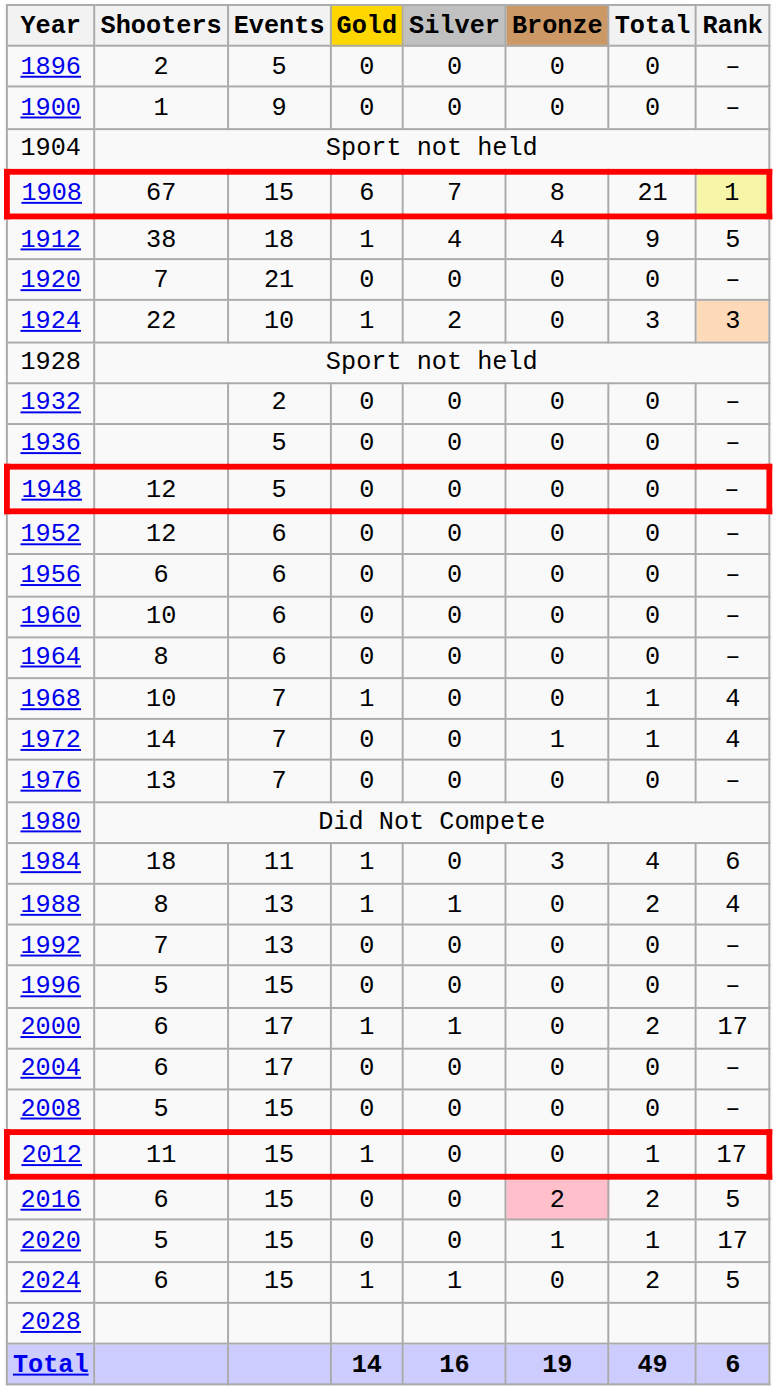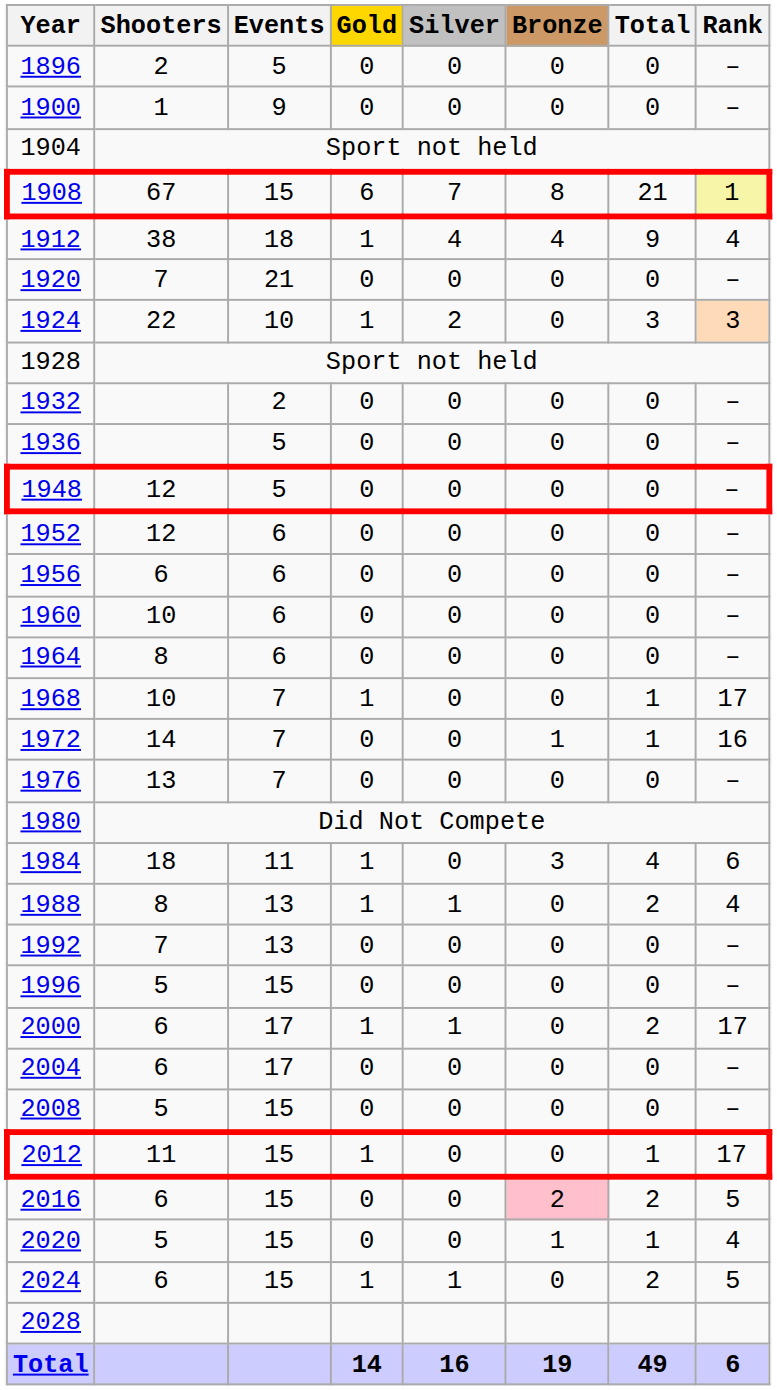 <table class="wikitable sortable collapsible collapsed">
 <tr>
 <th>Year</th>
 <th>Shooters</th>
 <th>Events</th>
 <th style="text-align:center; background-color:gold;"><strong>Gold</strong></th>
 <th style="text-align:center; background-color:silver;"><strong>Silver</strong></th>
 <th style="text-align:center; background-color:#c96;"><strong>Bronze</strong></th>
 <th>Total</th>
 <th>Rank</th>
 </tr>
 <tr style="text-align:center">
 <td><a href='#'>1896</a></td>
 <td>2</td>
 <td>5</td>
 <td>0</td>
 <td>0</td>
 <td>0</td>
 <td>0</td>
 <td>–</td>
 </tr>
 <tr style="text-align:center">
 <td><a href='#'>1900</a></td>
 <td>1</td>
 <td>9</td>
 <td>0</td>
 <td>0</td>
 <td>0</td>
 <td>0</td>
 <td>–</td>
 </tr>
 <tr style="text-align:center">
 <td>1904</td>
 <td colspan=7>Sport not held</td>
 </tr>
 <tr style="text-align:center;border: 3px solid red">
 <td><a href='#'>1908</a></td>
 <td>67</td>
 <td>15</td>
 <td>6</td>
 <td>7</td>
 <td>8</td>
 <td>21</td>
 <td style="background-color:#F7F6A8">1</td>
 </tr>
 <tr style="text-align:center">
 <td><a href='#'>1912</a></td>
 <td>38</td>
 <td>18</td>
 <td>1</td>
 <td>4</td>
 <td>4</td>
 <td>9</td>
-<td>5</td>
+<td>4</td>
 </tr>
 <tr style="text-align:center">
 <td><a href='#'>1920</a></td>
 <td>7</td>
 <td>21</td>
 <td>0</td>
 <td>0</td>
 <td>0</td>
 <td>0</td>
 <td>–</td>
 </tr>
 <tr style="text-align:center">
 <td><a href='#'>1924</a></td>
 <td>22</td>
 <td>10</td>
 <td>1</td>
 <td>2</td>
 <td>0</td>
 <td>3</td>
 <td style="background-color:#ffdab9">3</td>
 </tr>
 <tr style="text-align:center">
 <td>1928</td>
 <td colspan=7>Sport not held</td>
 </tr>
 <tr style="text-align:center">
 <td><a href='#'>1932</a></td>
 <td></td>
 <td>2</td>
 <td>0</td>
 <td>0</td>
 <td>0</td>
 <td>0</td>
 <td>–</td>
 </tr>
 <tr style="text-align:center">
 <td><a href='#'>1936</a></td>
 <td></td>
 <td>5</td>
 <td>0</td>
 <td>0</td>
 <td>0</td>
 <td>0</td>
 <td>–</td>
 </tr>
 <tr style="text-align:center;border: 3px solid red">
 <td><a href='#'>1948</a></td>
 <td>12</td>
 <td>5</td>
 <td>0</td>
 <td>0</td>
 <td>0</td>
 <td>0</td>
 <td>–</td>
 </tr>
 <tr style="text-align:center">
 <td><a href='#'>1952</a></td>
 <td>12</td>
 <td>6</td>
 <td>0</td>
 <td>0</td>
 <td>0</td>
 <td>0</td>
 <td>–</td>
 </tr>
 <tr style="text-align:center">
 <td><a href='#'>1956</a></td>
 <td>6</td>
 <td>6</td>
 <td>0</td>
 <td>0</td>
 <td>0</td>
 <td>0</td>
 <td>–</td>
 </tr>
 <tr style="text-align:center">
 <td><a href='#'>1960</a></td>
 <td>10</td>
 <td>6</td>
 <td>0</td>
 <td>0</td>
 <td>0</td>
 <td>0</td>
 <td>–</td>
 </tr>
 <tr style="text-align:center">
 <td><a href='#'>1964</a></td>
 <td>8</td>
 <td>6</td>
 <td>0</td>
 <td>0</td>
 <td>0</td>
 <td>0</td>
 <td>–</td>
 </tr>
 <tr style="text-align:center">
 <td><a href='#'>1968</a></td>
 <td>10</td>
 <td>7</td>
 <td>1</td>
 <td>0</td>
 <td>0</td>
 <td>1</td>
-<td>4</td>
+<td>17</td>
 </tr>
 <tr style="text-align:center">
 <td><a href='#'>1972</a></td>
 <td>14</td>
 <td>7</td>
 <td>0</td>
 <td>0</td>
 <td>1</td>
 <td>1</td>
-<td>4</td>
+<td>16</td>
 </tr>
 <tr style="text-align:center">
 <td><a href='#'>1976</a></td>
 <td>13</td>
 <td>7</td>
 <td>0</td>
 <td>0</td>
 <td>0</td>
 <td>0</td>
 <td>–</td>
 </tr>
 <tr style="text-align:center">
 <td><a href='#'>1980</a></td>
 <td colspan=7>Did Not Compete</td>
 </tr>
 <tr style="text-align:center">
 <td><a href='#'>1984</a></td>
 <td>18</td>
 <td>11</td>
 <td>1</td>
 <td>0</td>
 <td>3</td>
 <td>4</td>
 <td>6</td>
 </tr>
 <tr style="text-align:center">
 <td><a href='#'>1988</a></td>
 <td>8</td>
 <td>13</td>
 <td>1</td>
 <td>1</td>
 <td>0</td>
 <td>2</td>
 <td>4</td>
 </tr>
 <tr style="text-align:center">
 <td><a href='#'>1992</a></td>
 <td>7</td>
 <td>13</td>
 <td>0</td>
 <td>0</td>
 <td>0</td>
 <td>0</td>
 <td>–</td>
 </tr>
 <tr style="text-align:center">
 <td><a href='#'>1996</a></td>
 <td>5</td>
 <td>15</td>
 <td>0</td>
 <td>0</td>
 <td>0</td>
 <td>0</td>
 <td>–</td>
 </tr>
 <tr style="text-align:center">
 <td><a href='#'>2000</a></td>
 <td>6</td>
 <td>17</td>
 <td>1</td>
 <td>1</td>
 <td>0</td>
 <td>2</td>
 <td>17</td>
 </tr>
 <tr style="text-align:center">
 <td><a href='#'>2004</a></td>
 <td>6</td>
 <td>17</td>
 <td>0</td>
 <td>0</td>
 <td>0</td>
 <td>0</td>
 <td>–</td>
 </tr>
 <tr style="text-align:center">
 <td><a href='#'>2008</a></td>
 <td>5</td>
 <td>15</td>
 <td>0</td>
 <td>0</td>
 <td>0</td>
 <td>0</td>
 <td>–</td>
 </tr>
 <tr style="text-align:center;border: 3px solid red">
 <td><a href='#'>2012</a></td>
 <td>11</td>
 <td>15</td>
 <td>1</td>
 <td>0</td>
 <td>0</td>
 <td>1</td>
 <td>17</td>
 </tr>
 <tr style="text-align:center">
 <td><a href='#'>2016</a></td>
 <td>6</td>
 <td>15</td>
 <td>0</td>
 <td>0</td>
 <td style="background: pink;">2</td>
 <td>2</td>
 <td>5</td>
 </tr>
 <tr style="text-align:center">
 <td><a href='#'>2020</a></td>
 <td>5</td>
 <td>15</td>
 <td>0</td>
 <td>0</td>
 <td>1</td>
 <td>1</td>
-<td>17</td>
+<td>4</td>
 </tr>
 <tr style="text-align:center">
 <td><a href='#'>2024</a></td>
 <td>6</td>
 <td>15</td>
 <td>1</td>
 <td>1</td>
 <td>0</td>
 <td>2</td>
 <td>5</td>
 </tr>
 <tr style="text-align:center">
 <td><a href='#'>2028</a></td>
 <td></td>
 <td></td>
 <td></td>
 <td></td>
 <td></td>
 <td></td>
 <td></td>
 </tr>
 <tr style="text-align:center; background-color:#ccf;">
 <td><strong><a href='#'>Total</a></strong></td>
 <td></td>
 <td></td>
 <td><strong>14</strong></td>
 <td><strong>16</strong></td>
 <td><strong>19</strong></td>
 <td><strong>49</strong></td>
 <td><strong>6</strong></td>
 </tr>
 </table>
